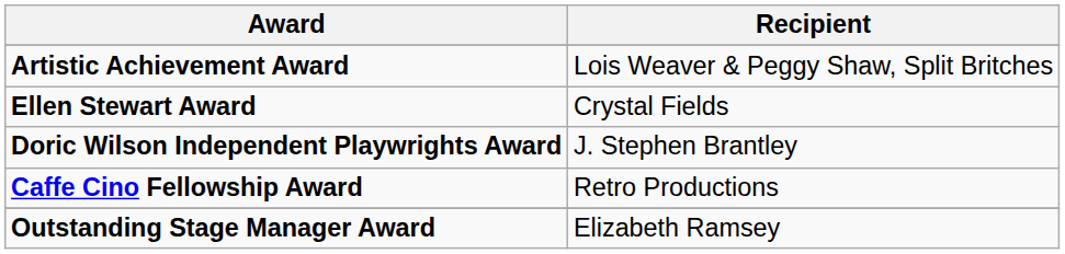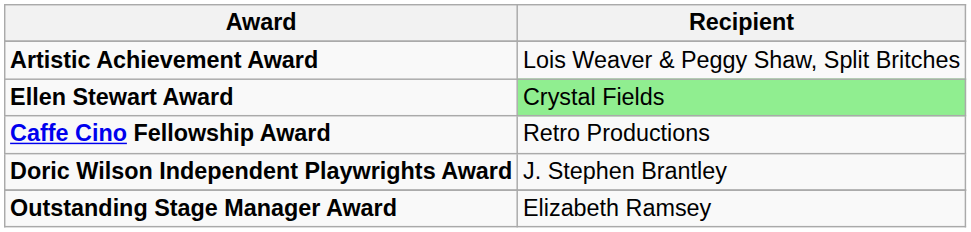 <table class="wikitable">
 <tr>
 <th>Award</th>
 <th>Recipient</th>
 </tr>
 <tr>
 </tr>
 <tr>
 <td><strong>Artistic Achievement Award</strong></td>
 <td>Lois Weaver & Peggy Shaw, Split Britches</td>
 </tr>
 <tr>
 <td><strong>Ellen Stewart Award</strong></td>
-<td>Crystal Fields</td>
+<td style="background: lightgreen;">Crystal Fields</td>
+</tr>
+<tr>
+<td><strong><a href='#'>Caffe Cino</a> Fellowship Award</strong></td>
+<td>Retro Productions</td>
 </tr>
 <tr>
 <td><strong>Doric Wilson Independent Playwrights Award</strong></td>
 <td>J. Stephen Brantley</td>
-</tr>
-<tr>
-<td><strong><a href='#'>Caffe Cino</a> Fellowship Award</strong></td>
-<td>Retro Productions</td>
 </tr>
 <tr>
 </tr>
 <tr>
 <td><strong>Outstanding Stage Manager Award</strong></td>
 <td>Elizabeth Ramsey</td>
 </tr>
 </table>
